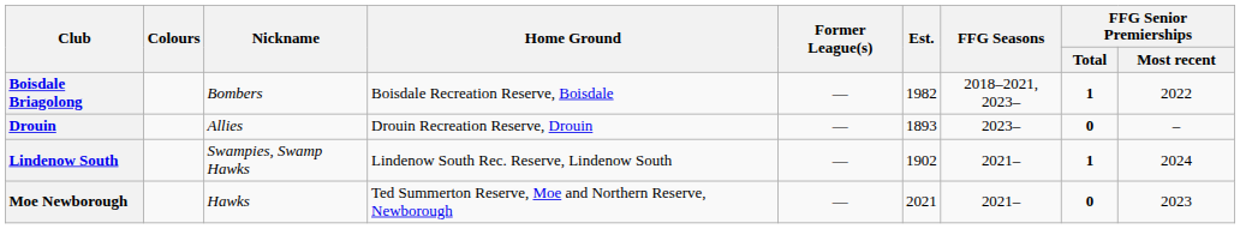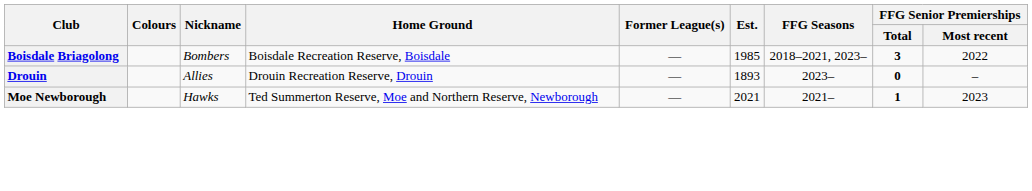 <table class="wikitable sortable mw-collapsible mw-collapsed" style="text-align:center; width:100%">
 <tr>
 <th rowspan="2">Club</th>
 <th rowspan="2" class="unsortable">Colours</th>
 <th rowspan="2">Nickname</th>
 <th rowspan="2">Home Ground</th>
 <th rowspan="2" class="unsortable">Former League(s)</th>
 <th rowspan="2">Est.</th>
 <th rowspan="2">FFG Seasons</th>
 <th colspan="2">FFG Senior Premierships</th>
 </tr>
 <tr>
 <th data-sort-type="number">Total</th>
 <th>Most recent</th>
 </tr>
 <tr>
 <th style="text-align:left"><a href='#'>Boisdale</a> <a href='#'>Briagolong</a></th>
 <td></td>
 <td align="left"><em>Bombers</em></td>
 <td align="left">Boisdale Recreation Reserve, <a href='#'>Boisdale</a></td>
 <td>—</td>
-<td>1982</td>
+<td>1985</td>
 <td>2018–2021, 2023–</td>
-<td><strong>1</strong></td>
+<td><strong>3</strong></td>
 <td>2022</td>
 </tr>
 <tr>
 <th style="text-align:left"><a href='#'>Drouin</a></th>
 <td></td>
 <td align="left"><em>Allies</em></td>
 <td align="left">Drouin Recreation Reserve, <a href='#'>Drouin</a></td>
 <td>—</td>
 <td>1893</td>
 <td>2023–</td>
 <td><strong>0</strong></td>
 <td>–</td>
 </tr>
 <tr>
-<th style="text-align:left"><a href='#'>Lindenow South</a></th>
-<td></td>
-<td align="left"><em>Swampies, Swamp Hawks</em></td>
-<td align="left">Lindenow South Rec. Reserve, Lindenow South</td>
-<td>—</td>
-<td>1902</td>
-<td>2021–</td>
-<td><strong>1</strong></td>
-<td>2024</td>
-</tr>
-<tr>
 <th style="text-align:left">Moe Newborough</th>
 <td></td>
 <td align="left"><em>Hawks</em></td>
 <td align="left">Ted Summerton Reserve, <a href='#'>Moe</a> and Northern Reserve, <a href='#'>Newborough</a></td>
 <td>—</td>
 <td>2021</td>
 <td>2021–</td>
-<td><strong>0</strong></td>
+<td><strong>1</strong></td>
 <td>2023</td>
 </tr>
 </table>
